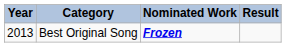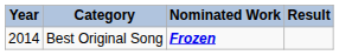 <table class="wikitable">
 <tr align="center">
 <th style="background:#B0C4DE">Year</th>
 <th style="background:#B0C4DE">Category</th>
 <th style="background:#B0C4DE">Nominated Work</th>
 <th style="background:#B0C4DE">Result</th>
 </tr>
 <tr>
-<td>2013</td>
+<td>2014</td>
 <td>Best Original Song</td>
 <td><strong><em><a href='#'>Frozen</a></em></strong></td>
 <td></td>
 </tr>
 </table>
